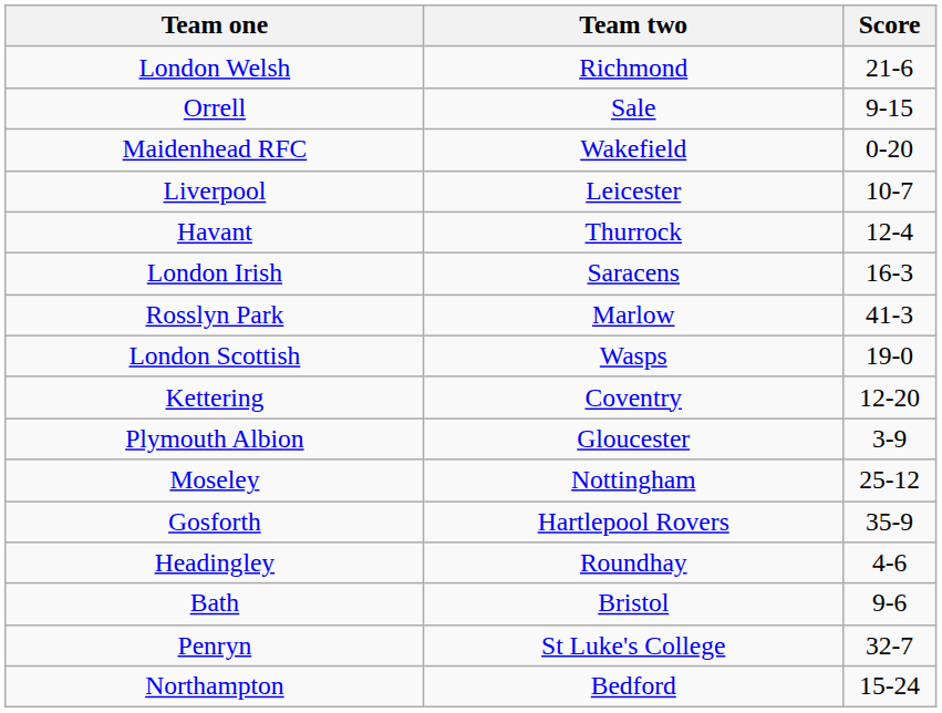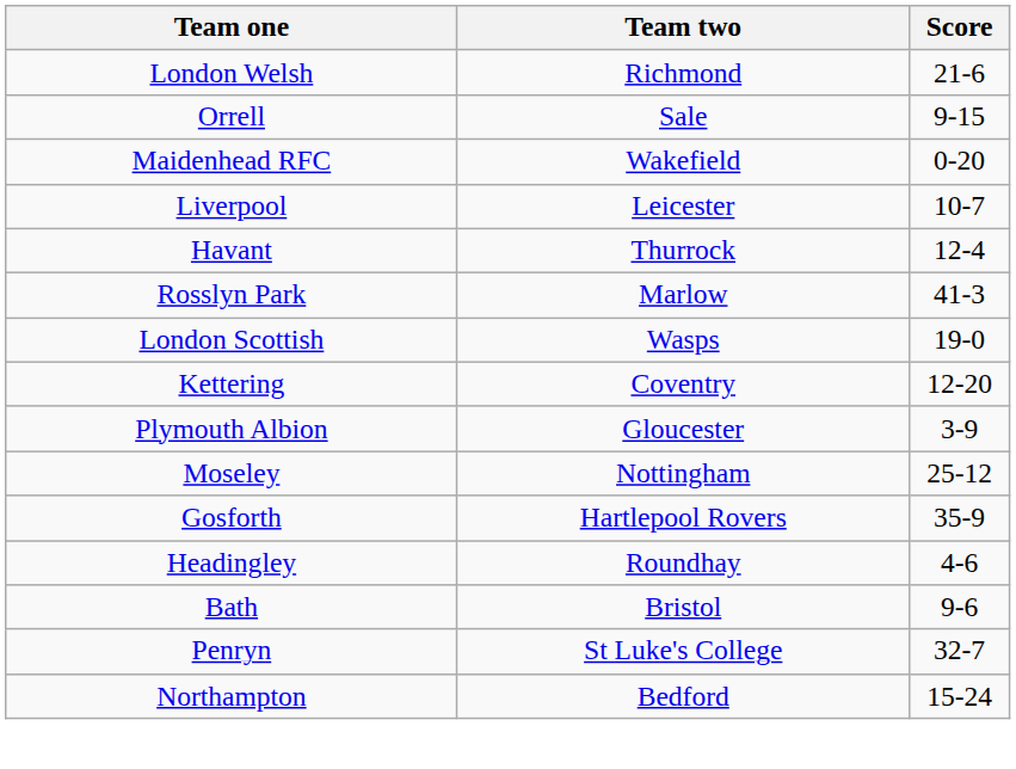 <table class="wikitable" style="text-align: center">
 <tr>
 <th width=250>Team one</th>
 <th width=250>Team two</th>
 <th width=50>Score</th>
 </tr>
 <tr>
 <td><a href='#'>London Welsh</a></td>
 <td><a href='#'>Richmond</a></td>
 <td>21-6</td>
 </tr>
 <tr>
 <td><a href='#'>Orrell</a></td>
 <td><a href='#'>Sale</a></td>
 <td>9-15</td>
 </tr>
 <tr>
 <td><a href='#'>Maidenhead RFC</a></td>
 <td><a href='#'>Wakefield</a></td>
 <td>0-20</td>
 </tr>
 <tr>
 <td><a href='#'>Liverpool</a></td>
 <td><a href='#'>Leicester</a></td>
 <td>10-7</td>
 </tr>
 <tr>
 <td><a href='#'>Havant</a></td>
 <td><a href='#'>Thurrock</a></td>
 <td>12-4</td>
-</tr>
-<tr>
-<td><a href='#'>London Irish</a></td>
-<td><a href='#'>Saracens</a></td>
-<td>16-3</td>
 </tr>
 <tr>
 <td><a href='#'>Rosslyn Park</a></td>
 <td><a href='#'>Marlow</a></td>
 <td>41-3</td>
 </tr>
 <tr>
 <td><a href='#'>London Scottish</a></td>
 <td><a href='#'>Wasps</a></td>
 <td>19-0</td>
 </tr>
 <tr>
 <td><a href='#'>Kettering</a></td>
 <td><a href='#'>Coventry</a></td>
 <td>12-20</td>
 </tr>
 <tr>
 <td><a href='#'>Plymouth Albion</a></td>
 <td><a href='#'>Gloucester</a></td>
 <td>3-9</td>
 </tr>
 <tr>
 <td><a href='#'>Moseley</a></td>
 <td><a href='#'>Nottingham</a></td>
 <td>25-12</td>
 </tr>
 <tr>
 <td><a href='#'>Gosforth</a></td>
 <td><a href='#'>Hartlepool Rovers</a></td>
 <td>35-9</td>
 </tr>
 <tr>
 <td><a href='#'>Headingley</a></td>
 <td><a href='#'>Roundhay</a></td>
 <td>4-6</td>
 </tr>
 <tr>
 <td><a href='#'>Bath</a></td>
 <td><a href='#'>Bristol</a></td>
 <td>9-6</td>
 </tr>
 <tr>
 <td><a href='#'>Penryn</a></td>
 <td><a href='#'>St Luke's College</a></td>
 <td>32-7</td>
 </tr>
 <tr>
 <td><a href='#'>Northampton</a></td>
 <td><a href='#'>Bedford</a></td>
 <td>15-24</td>
 </tr>
 </table>
